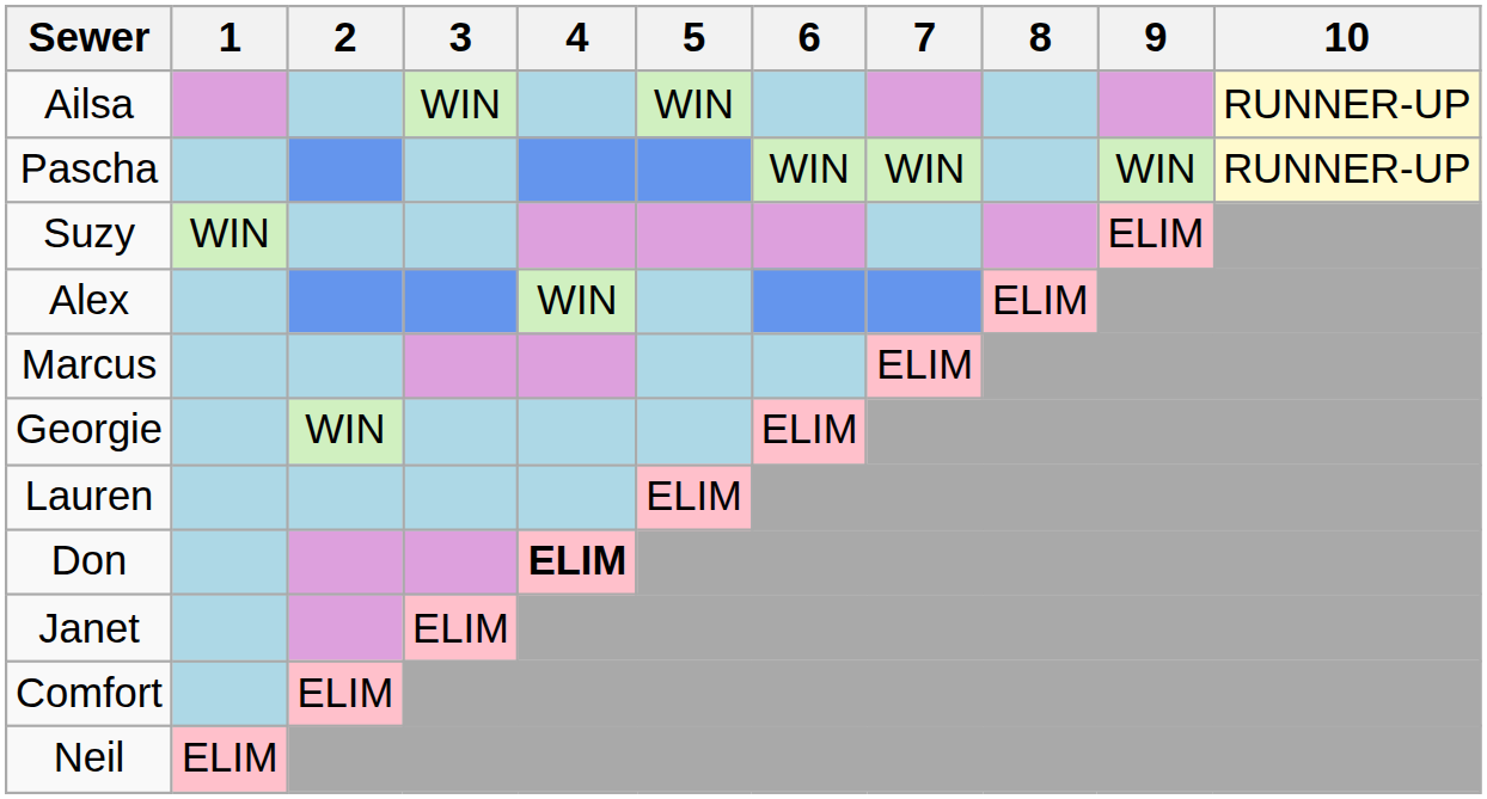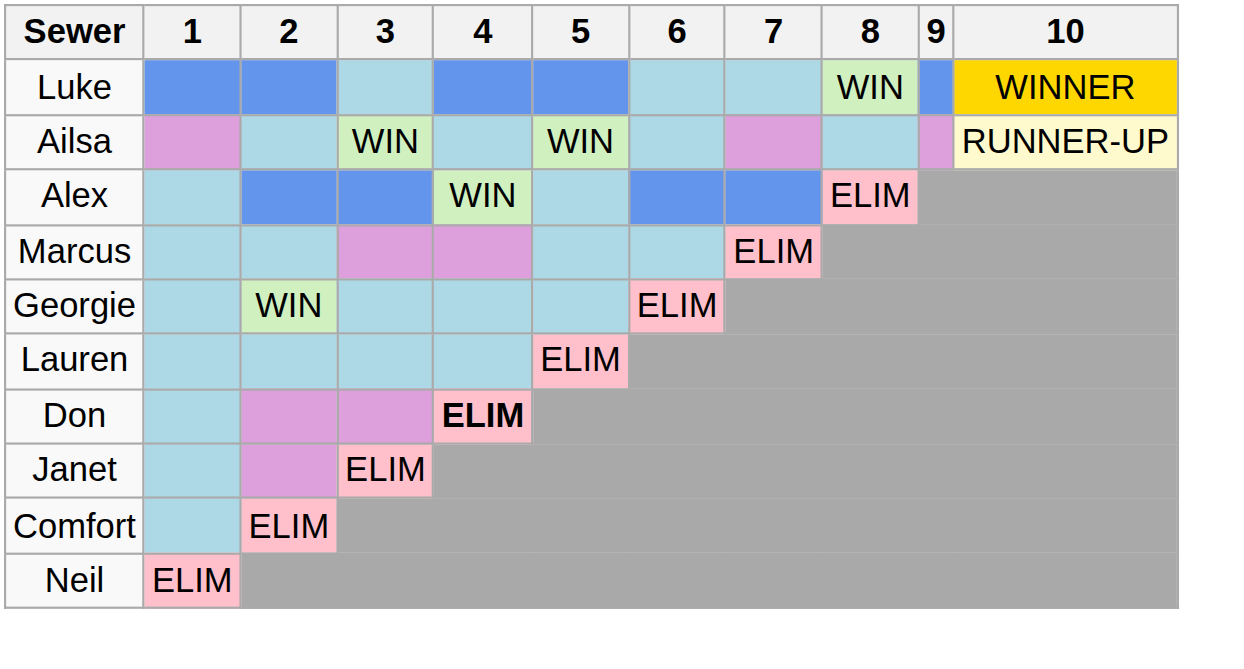 <table class="wikitable" style="text-align:center">
 <tr>
 <th>Sewer</th>
 <th>1</th>
 <th>2</th>
 <th>3</th>
 <th>4</th>
 <th>5</th>
 <th>6</th>
 <th>7</th>
 <th>8</th>
 <th>9</th>
 <th>10</th>
 </tr>
 <tr>
+<td>Luke</td>
+<td style="background:cornflowerblue;"></td>
+<td style="background:cornflowerblue;"></td>
+<td style="background:lightblue;"></td>
+<td style="background:cornflowerblue;"></td>
+<td style="background:cornflowerblue;"></td>
+<td style="background:lightblue;"></td>
+<td style="background:lightBlue;"></td>
+<td style="background:#d0f0c0;">WIN</td>
+<td style="background:cornflowerblue;"></td>
+<td style="background:gold;">WINNER</td>
+</tr>
+<tr>
 <td>Ailsa</td>
 <td style="background:plum;"></td>
 <td style="background:lightblue;"></td>
 <td style="background:#d0f0c0;">WIN</td>
 <td style="background:lightblue;"></td>
 <td style="background:#d0f0c0;">WIN</td>
 <td style="background:lightblue;"></td>
 <td style="background:plum;"></td>
 <td style="background:lightblue;"></td>
 <td style="background:plum;"></td>
 <td style="background:lemonchiffon;">RUNNER-UP</td>
-</tr>
-<tr>
-<td>Pascha</td>
-<td style="background:lightblue;"></td>
-<td style="background:cornflowerblue;"></td>
-<td style="background:lightblue;"></td>
-<td style="background:cornflowerblue;"></td>
-<td style="background:cornflowerblue;"></td>
-<td style="background:#d0f0c0;">WIN</td>
-<td style="background:#d0f0c0;">WIN</td>
-<td style="background:lightblue;"></td>
-<td style="background:#d0f0c0;">WIN</td>
-<td style="background:lemonchiffon;">RUNNER-UP</td>
-</tr>
-<tr>
-<td>Suzy</td>
-<td style="background:#d0f0c0;">WIN</td>
-<td style="background:lightblue;"></td>
-<td style="background:lightblue;"></td>
-<td style="background:plum;"></td>
-<td style="background:plum;"></td>
-<td style="background:plum;"></td>
-<td style="background:lightblue;"></td>
-<td style="background:plum;"></td>
-<td style="background:pink;">ELIM</td>
-<td style="background:darkgrey;"></td>
 </tr>
 <tr>
 <td>Alex</td>
 <td style="background:lightblue;"></td>
 <td style="background:cornflowerblue;"></td>
 <td style="background:cornflowerblue;"></td>
 <td style="background:#d0f0c0;">WIN</td>
 <td style="background:lightblue;"></td>
 <td style="background:cornflowerblue;"></td>
 <td style="background:cornflowerblue;"></td>
 <td style="background:pink;">ELIM</td>
 <td colspan="2" style="background:darkgrey;"></td>
 </tr>
 <tr>
 <td>Marcus</td>
 <td style="background:lightblue;"></td>
 <td style="background:lightblue;"></td>
 <td style="background:plum;"></td>
 <td style="background:plum;"></td>
 <td style="background:lightblue;"></td>
 <td style="background:lightblue;"></td>
 <td style="background:pink;">ELIM</td>
 <td colspan="3" style="background:darkgrey;"></td>
 </tr>
 <tr>
 <td>Georgie</td>
 <td style="background:lightblue;"></td>
 <td style="background:#d0f0c0;">WIN</td>
 <td style="background:lightblue;"></td>
 <td style="background:lightblue;"></td>
 <td style="background:lightblue;"></td>
 <td style="background:pink;">ELIM</td>
 <td colspan="4" style="background:darkgrey;"></td>
 </tr>
 <tr>
 <td>Lauren</td>
 <td style="background:lightBlue;"></td>
 <td style="background:lightblue;"></td>
 <td style="background:lightblue;"></td>
 <td style="background:lightblue;"></td>
 <td style="background:pink;">ELIM</td>
 <td colspan="5" style="background:darkgrey;"></td>
 </tr>
 <tr>
 <td>Don</td>
 <td style="background:lightblue;"></td>
 <td style="background:plum;"></td>
 <td style="background:plum;"></td>
 <td style="background:pink;"><strong>ELIM</strong></td>
 <td colspan="6" style="background:darkgrey;"></td>
 </tr>
 <tr>
 <td>Janet</td>
 <td style="background:lightblue;"></td>
 <td style="background:plum;"></td>
 <td style="background:pink;">ELIM</td>
 <td colspan="7" style="background:darkgrey;"></td>
 </tr>
 <tr>
 <td>Comfort</td>
 <td style="background:lightblue;"></td>
 <td style="background:pink;">ELIM</td>
 <td colspan="8" style="background:darkgrey;"></td>
 </tr>
 <tr>
 <td>Neil</td>
 <td style="background:pink;">ELIM</td>
 <td colspan="9" style="background:darkgrey;"></td>
 </tr>
 </table>
